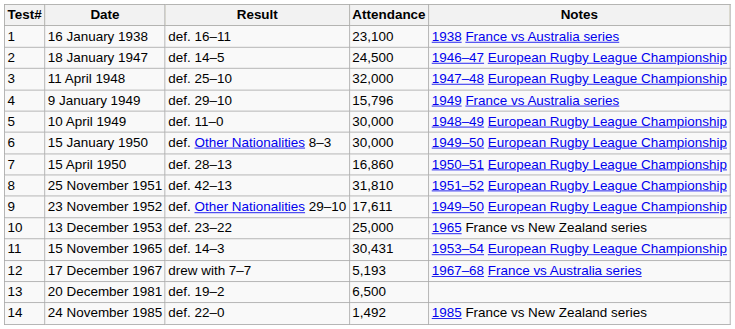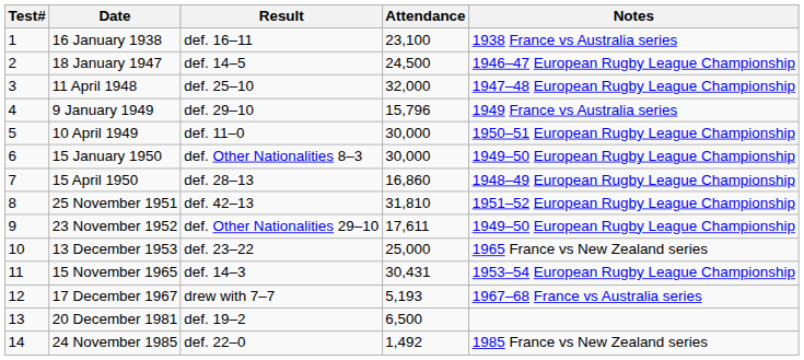 <table class="wikitable">
 <tr style="background:#bdb76b;">
 <th>Test#</th>
 <th>Date</th>
 <th>Result</th>
 <th>Attendance</th>
 <th>Notes</th>
 </tr>
 <tr>
 <td>1</td>
 <td>16 January 1938</td>
 <td> def.  16–11</td>
 <td>23,100</td>
 <td><a href='#'>1938</a> <a href='#'>France vs Australia series</a></td>
 </tr>
 <tr>
 <td>2</td>
 <td>18 January 1947</td>
 <td> def.  14–5</td>
 <td>24,500</td>
 <td><a href='#'>1946–47</a> <a href='#'>European Rugby League Championship</a></td>
 </tr>
 <tr>
 <td>3</td>
 <td>11 April 1948</td>
 <td> def.  25–10</td>
 <td>32,000</td>
 <td><a href='#'>1947–48</a> <a href='#'>European Rugby League Championship</a></td>
 </tr>
 <tr>
 <td>4</td>
 <td>9 January 1949</td>
 <td> def.  29–10</td>
 <td>15,796</td>
 <td><a href='#'>1949</a> <a href='#'>France vs Australia series</a></td>
 </tr>
 <tr>
 <td>5</td>
 <td>10 April 1949</td>
 <td> def.  11–0</td>
 <td>30,000</td>
-<td><a href='#'>1948–49</a> <a href='#'>European Rugby League Championship</a></td>
+<td><a href='#'>1950–51</a> <a href='#'>European Rugby League Championship</a></td>
 </tr>
 <tr>
 <td>6</td>
 <td>15 January 1950</td>
 <td> def. <a href='#'>Other Nationalities</a> 8–3</td>
 <td>30,000</td>
 <td><a href='#'>1949–50</a> <a href='#'>European Rugby League Championship</a></td>
 </tr>
 <tr>
 <td>7</td>
 <td>15 April 1950</td>
 <td> def.  28–13</td>
 <td>16,860</td>
-<td><a href='#'>1950–51</a> <a href='#'>European Rugby League Championship</a></td>
+<td><a href='#'>1948–49</a> <a href='#'>European Rugby League Championship</a></td>
 </tr>
 <tr>
 <td>8</td>
 <td>25 November 1951</td>
 <td> def.  42–13</td>
 <td>31,810</td>
 <td><a href='#'>1951–52</a> <a href='#'>European Rugby League Championship</a></td>
 </tr>
 <tr>
 <td>9</td>
 <td>23 November 1952</td>
 <td> def. <a href='#'>Other Nationalities</a> 29–10</td>
 <td>17,611</td>
 <td><a href='#'>1949–50</a> <a href='#'>European Rugby League Championship</a></td>
 </tr>
 <tr>
 <td>10</td>
 <td>13 December 1953</td>
 <td> def.  23–22</td>
 <td>25,000</td>
 <td><a href='#'>1965</a> France vs New Zealand series</td>
 </tr>
 <tr>
 <td>11</td>
 <td>15 November 1965</td>
 <td> def.  14–3</td>
 <td>30,431</td>
 <td><a href='#'>1953–54</a> <a href='#'>European Rugby League Championship</a></td>
 </tr>
 <tr>
 <td>12</td>
 <td>17 December 1967</td>
 <td> drew with  7–7</td>
 <td>5,193</td>
 <td><a href='#'>1967–68</a> <a href='#'>France vs Australia series</a></td>
 </tr>
 <tr>
 <td>13</td>
 <td>20 December 1981</td>
 <td> def.  19–2</td>
 <td>6,500</td>
 <td></td>
 </tr>
 <tr>
 <td>14</td>
 <td>24 November 1985</td>
 <td> def.  22–0</td>
 <td>1,492</td>
 <td><a href='#'>1985</a> France vs New Zealand series</td>
 </tr>
 </table>
